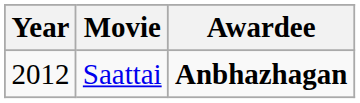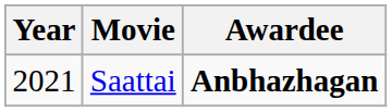 <table class="wikitable">
 <tr>
 <th>Year</th>
 <th>Movie</th>
 <th>Awardee</th>
 </tr>
 <tr>
-<td>2012</td>
+<td>2021</td>
 <td><a href='#'>Saattai</a></td>
 <td><strong>Anbhazhagan</strong></td>
 </tr>
 </table>
